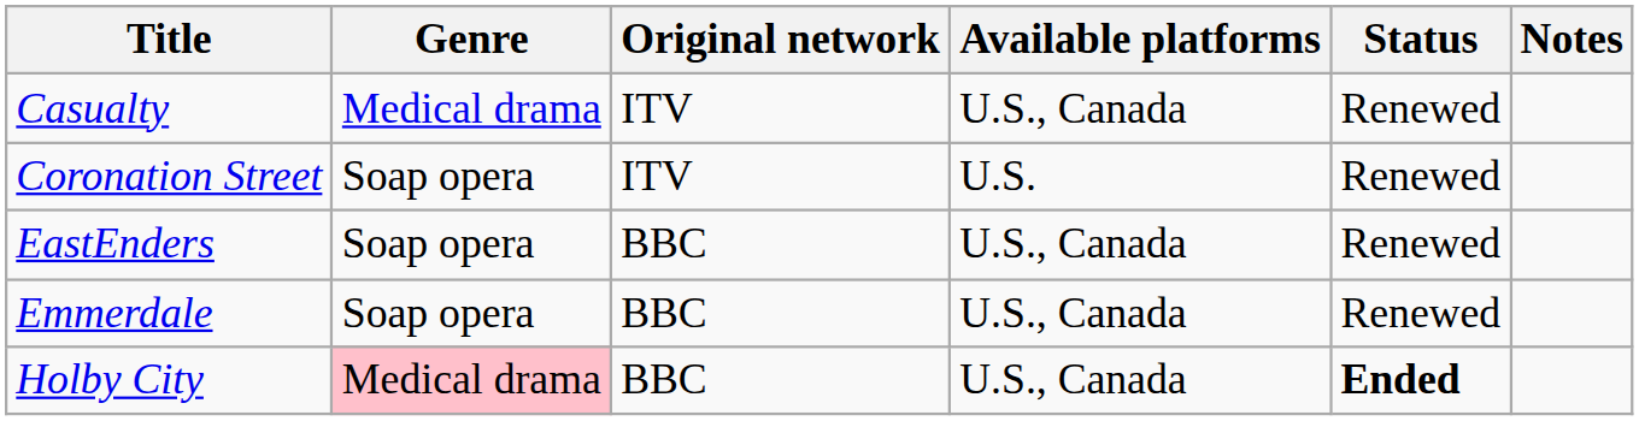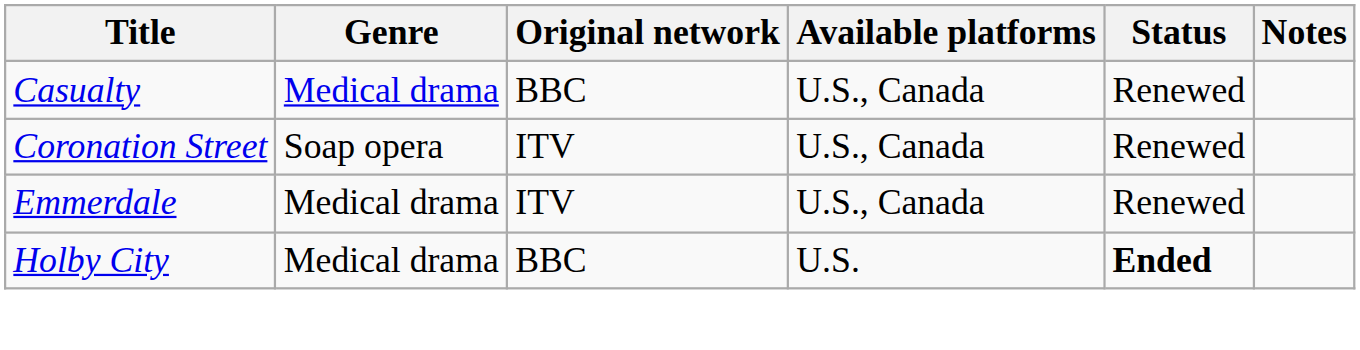 <table class="wikitable">
 <tr>
 <th>Title</th>
 <th>Genre</th>
 <th>Original network</th>
 <th>Available platforms</th>
 <th>Status</th>
 <th>Notes</th>
 </tr>
 <tr>
 <td><em><a href='#'>Casualty</a></em></td>
 <td><a href='#'>Medical drama</a></td>
-<td>ITV</td>
+<td>BBC</td>
 <td>U.S., Canada</td>
 <td>Renewed</td>
 <td></td>
 </tr>
 <tr>
 <td><em><a href='#'>Coronation Street</a></em></td>
 <td>Soap opera</td>
 <td>ITV</td>
-<td>U.S.</td>
-<td>Renewed</td>
-<td></td>
-</tr>
-<tr>
-<td><em><a href='#'>EastEnders</a></em></td>
-<td>Soap opera</td>
-<td>BBC</td>
 <td>U.S., Canada</td>
 <td>Renewed</td>
 <td></td>
 </tr>
 <tr>
 <td><em><a href='#'>Emmerdale</a></em></td>
-<td>Soap opera</td>
-<td>BBC</td>
+<td>Medical drama</td>
+<td>ITV</td>
 <td>U.S., Canada</td>
 <td>Renewed</td>
 <td></td>
 </tr>
 <tr>
 <td><em><a href='#'>Holby City</a></em></td>
-<td style="background: pink;">Medical drama</td>
+<td>Medical drama</td>
 <td>BBC</td>
-<td>U.S., Canada</td>
+<td>U.S.</td>
 <td><strong>Ended</strong></td>
 <td></td>
 </tr>
 </table>
